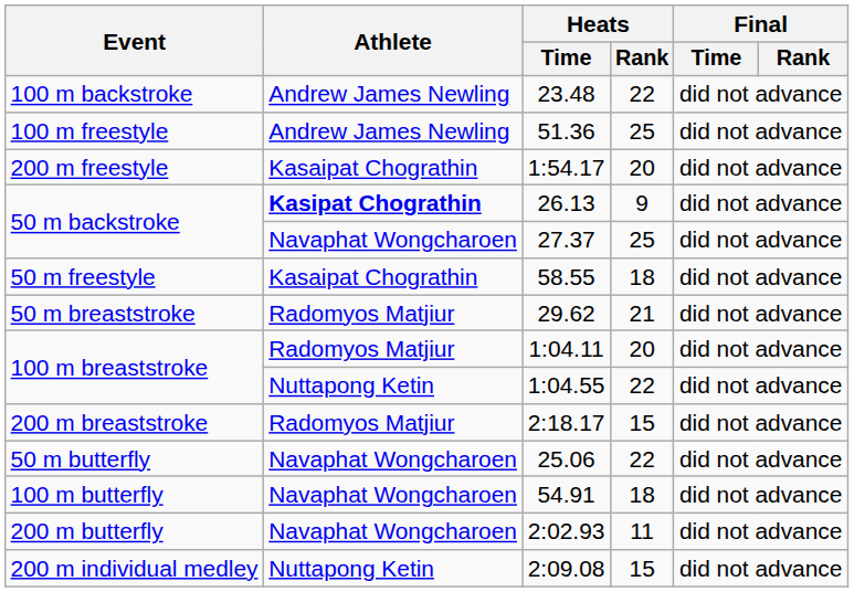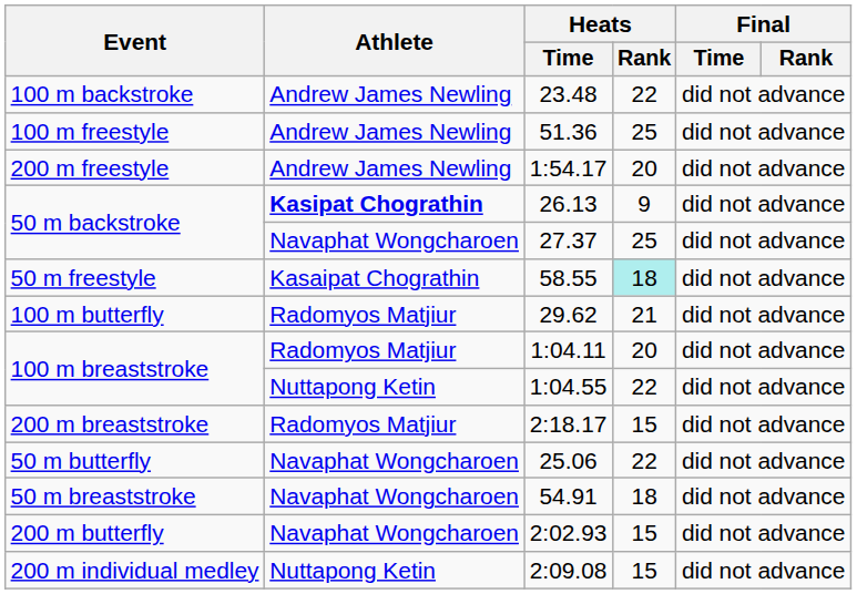 <table class=wikitable style="font-size:90%">
 <tr>
 <th rowspan="2">Event</th>
 <th rowspan="2">Athlete</th>
 <th colspan="2">Heats</th>
 <th colspan="2">Final</th>
 </tr>
 <tr style="font-size:95%">
 <th>Time</th>
 <th>Rank</th>
 <th>Time</th>
 <th>Rank</th>
 </tr>
 <tr align=center>
 <td align=left rowspan=1><a href='#'>100 m backstroke</a></td>
 <td align=left><a href='#'>Andrew James Newling</a></td>
 <td>23.48</td>
 <td>22</td>
 <td colspan=2>did not advance</td>
 </tr>
 <tr align=center>
 <td align=left><a href='#'>100 m freestyle</a></td>
 <td align=left><a href='#'>Andrew James Newling</a></td>
 <td>51.36</td>
 <td>25</td>
 <td colspan=2>did not advance</td>
 </tr>
 <tr align=center>
 <td align=left rowspan=1><a href='#'>200 m freestyle</a></td>
-<td align=left><a href='#'>Kasaipat Chograthin</a></td>
+<td align=left><a href='#'>Andrew James Newling</a></td>
 <td>1:54.17</td>
 <td>20</td>
 <td colspan=2>did not advance</td>
 </tr>
 <tr align=center>
 <td align=left rowspan=2><a href='#'>50 m backstroke</a></td>
 <td align=left><strong><a href='#'>Kasipat Chograthin</a></strong></td>
 <td>26.13</td>
 <td>9</td>
 <td colspan=2>did not advance</td>
 </tr>
 <tr align=center>
 <td align=left><a href='#'>Navaphat Wongcharoen</a></td>
 <td>27.37</td>
 <td>25</td>
 <td colspan=2>did not advance</td>
 </tr>
 <tr align=center>
 <td align=left><a href='#'>50 m freestyle</a></td>
 <td align=left><a href='#'>Kasaipat Chograthin</a></td>
 <td>58.55</td>
-<td>18</td>
+<td style="background: paleturquoise;">18</td>
 <td colspan=2>did not advance</td>
 </tr>
 <tr align=center>
-<td align=left><a href='#'>50 m breaststroke</a></td>
+<td align=left><a href='#'>100 m butterfly</a></td>
 <td align=left><a href='#'>Radomyos Matjiur</a></td>
 <td>29.62</td>
 <td>21</td>
 <td colspan=2>did not advance</td>
 </tr>
 <tr align=center>
 <td align=left rowspan=2><a href='#'>100 m breaststroke</a></td>
 <td align=left><a href='#'>Radomyos Matjiur</a></td>
 <td>1:04.11</td>
 <td>20</td>
 <td colspan=2>did not advance</td>
 </tr>
 <tr align=center>
 <td align=left><a href='#'>Nuttapong Ketin</a></td>
 <td>1:04.55</td>
 <td>22</td>
 <td colspan=2>did not advance</td>
 </tr>
 <tr align=center>
 <td align=left rowspan=1><a href='#'>200 m breaststroke</a></td>
 <td align=left><a href='#'>Radomyos Matjiur</a></td>
 <td>2:18.17</td>
 <td>15</td>
 <td colspan=2>did not advance</td>
 </tr>
 <tr align=center>
 <td align=left><a href='#'>50 m butterfly</a></td>
 <td align=left><a href='#'>Navaphat Wongcharoen</a></td>
 <td>25.06</td>
 <td>22</td>
 <td colspan=2>did not advance</td>
 </tr>
 <tr align=center>
-<td align=left><a href='#'>100 m butterfly</a></td>
+<td align=left><a href='#'>50 m breaststroke</a></td>
 <td align=left><a href='#'>Navaphat Wongcharoen</a></td>
 <td>54.91</td>
 <td>18</td>
 <td colspan=2>did not advance</td>
 </tr>
 <tr align=center>
 <td align=left rowspan=1><a href='#'>200 m butterfly</a></td>
 <td align=left><a href='#'>Navaphat Wongcharoen</a></td>
 <td>2:02.93</td>
-<td>11</td>
+<td>15</td>
 <td colspan=2>did not advance</td>
 </tr>
 <tr align=center>
 <td align=left rowspan=1><a href='#'>200 m individual medley</a></td>
 <td align=left><a href='#'>Nuttapong Ketin</a></td>
 <td>2:09.08</td>
 <td>15</td>
 <td colspan=2>did not advance</td>
 </tr>
 </table>
